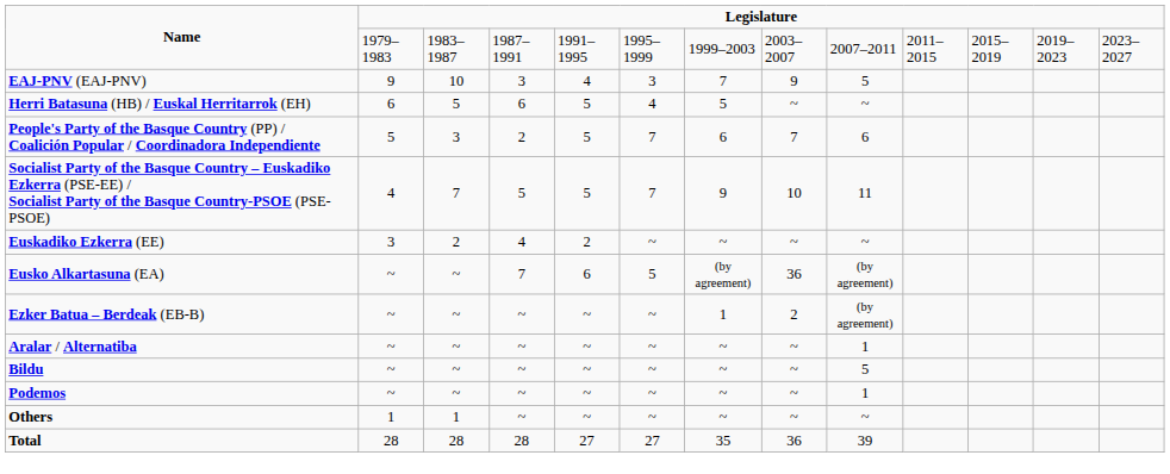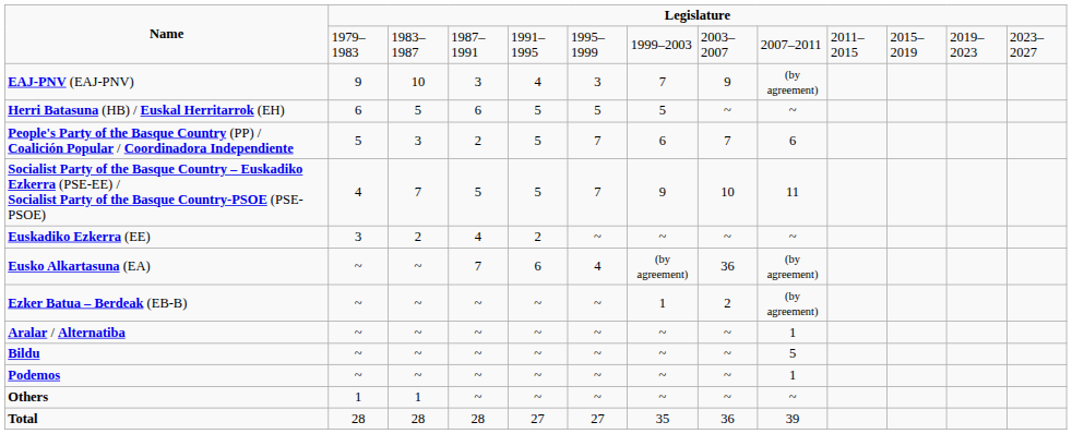 <table class="wikitable" border="1">
 <tr>
 <td rowspan="2" align="center"><strong>Name</strong></td>
 <td colspan="12" align="center"><strong>Legislature</strong></td>
 </tr>
 <tr>
 <td>1979–1983</td>
 <td>1983–1987</td>
 <td>1987–1991</td>
 <td>1991–1995</td>
 <td>1995–1999</td>
 <td>1999–2003</td>
 <td>2003–2007</td>
 <td>2007–2011</td>
 <td>2011–2015</td>
 <td>2015–2019</td>
 <td>2019–2023</td>
 <td>2023–2027</td>
 </tr>
 <tr align="center">
 <td align="left"><strong><a href='#'>EAJ-PNV</a></strong> (EAJ-PNV)</td>
 <td>9</td>
 <td>10</td>
 <td>3</td>
 <td>4</td>
 <td>3</td>
 <td>7</td>
 <td>9</td>
-<td>5</td>
+<td><small>(by agreement)</small></td>
 <td></td>
 <td></td>
 <td></td>
 <td></td>
 </tr>
 <tr align="center">
 <td align="left"><strong><a href='#'>Herri Batasuna</a></strong> (HB) / <strong><a href='#'>Euskal Herritarrok</a></strong> (EH)</td>
 <td>6</td>
 <td>5</td>
 <td>6</td>
 <td>5</td>
-<td>4</td>
+<td>5</td>
 <td>5</td>
 <td>~</td>
 <td>~</td>
 <td></td>
 <td></td>
 <td></td>
 <td></td>
 </tr>
 <tr align="center">
 <td align="left"><strong><a href='#'>People's Party of the Basque Country</a></strong> (PP) /<br><strong><a href='#'>Coalición Popular</a></strong> / <strong><a href='#'>Coordinadora Independiente</a></strong></td>
 <td>5</td>
 <td>3</td>
 <td>2</td>
 <td>5</td>
 <td>7</td>
 <td>6</td>
 <td>7</td>
 <td>6</td>
 <td></td>
 <td></td>
 <td></td>
 <td></td>
 </tr>
 <tr align="center">
 <td align="left"><strong><a href='#'>Socialist Party of the Basque Country – Euskadiko Ezkerra</a></strong> (PSE-EE) /<br><strong><a href='#'>Socialist Party of the Basque Country-PSOE</a></strong> (PSE-PSOE)</td>
 <td>4</td>
 <td>7</td>
 <td>5</td>
 <td>5</td>
 <td>7</td>
 <td>9</td>
 <td>10</td>
 <td>11</td>
 <td></td>
 <td></td>
 <td></td>
 <td></td>
 </tr>
 <tr align="center">
 <td align="left"><strong><a href='#'>Euskadiko Ezkerra</a></strong> (EE)</td>
 <td>3</td>
 <td>2</td>
 <td>4</td>
 <td>2</td>
 <td>~</td>
 <td>~</td>
 <td>~</td>
 <td>~</td>
 <td></td>
 <td></td>
 <td></td>
 <td></td>
 </tr>
 <tr align="center">
 <td align="left"><strong><a href='#'>Eusko Alkartasuna</a></strong> (EA)</td>
 <td>~</td>
 <td>~</td>
 <td>7</td>
 <td>6</td>
-<td>5</td>
+<td>4</td>
 <td><small>(by agreement)</small></td>
 <td>36</td>
 <td><small>(by agreement)</small></td>
 <td></td>
 <td></td>
 <td></td>
 <td></td>
 </tr>
 <tr align="center">
 <td align="left"><strong><a href='#'>Ezker Batua – Berdeak</a></strong> (EB-B)</td>
 <td>~</td>
 <td>~</td>
 <td>~</td>
 <td>~</td>
 <td>~</td>
 <td>1</td>
 <td>2</td>
 <td><small>(by agreement)</small></td>
 <td></td>
 <td></td>
 <td></td>
 <td></td>
 </tr>
 <tr align="center">
 <td align="left"><strong><a href='#'>Aralar</a></strong> / <strong><a href='#'>Alternatiba</a></strong></td>
 <td>~</td>
 <td>~</td>
 <td>~</td>
 <td>~</td>
 <td>~</td>
 <td>~</td>
 <td>~</td>
 <td>1</td>
 <td></td>
 <td></td>
 <td></td>
 <td></td>
 </tr>
 <tr align="center">
 <td align="left"><strong><a href='#'>Bildu</a></strong></td>
 <td>~</td>
 <td>~</td>
 <td>~</td>
 <td>~</td>
 <td>~</td>
 <td>~</td>
 <td>~</td>
 <td>5</td>
 <td></td>
 <td></td>
 <td></td>
 <td></td>
 </tr>
 <tr align="center">
 <td align="left"><strong><a href='#'>Podemos</a></strong></td>
 <td>~</td>
 <td>~</td>
 <td>~</td>
 <td>~</td>
 <td>~</td>
 <td>~</td>
 <td>~</td>
 <td>1</td>
 <td></td>
 <td></td>
 <td></td>
 <td></td>
 </tr>
 <tr align="center">
 <td align="left"><strong>Others</strong></td>
 <td>1</td>
 <td>1</td>
 <td>~</td>
 <td>~</td>
 <td>~</td>
 <td>~</td>
 <td>~</td>
 <td>~</td>
 <td></td>
 <td></td>
 <td></td>
 <td></td>
 </tr>
 <tr align="center">
 <td align="left"><strong>Total</strong></td>
 <td>28</td>
 <td>28</td>
 <td>28</td>
 <td>27</td>
 <td>27</td>
 <td>35</td>
 <td>36</td>
 <td>39</td>
 <td></td>
 <td></td>
 <td></td>
 <td></td>
 </tr>
 </table>
